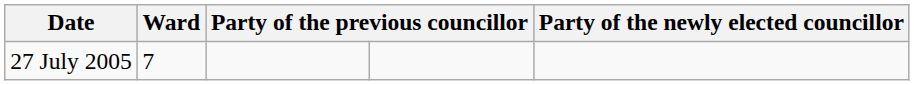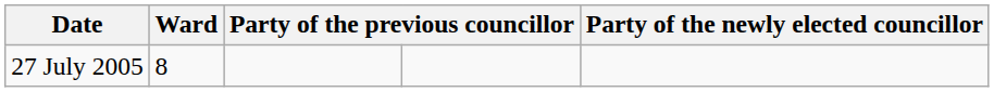 <table class="wikitable">
 <tr>
 <th>Date</th>
 <th>Ward</th>
 <th colspan=2>Party of the previous councillor</th>
 <th colspan=2>Party of the newly elected councillor</th>
 </tr>
 <tr>
 <td>27 July 2005</td>
-<td>7</td>
+<td>8</td>
 <td></td>
 <td></td>
 </tr>
 </table>
